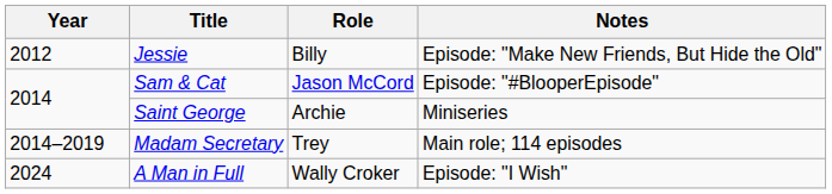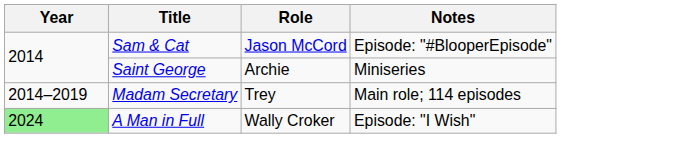 <table class="wikitable">
 <tr>
 <th>Year　　　　</th>
 <th>Title　　　　</th>
 <th>Role　　　　</th>
 <th>Notes　　　　</th>
-</tr>
-<tr>
-<td>2012</td>
-<td><em><a href='#'>Jessie</a></em></td>
-<td>Billy</td>
-<td>Episode: "Make New Friends, But Hide the Old"</td>
 </tr>
 <tr>
 <td rowspan="2">2014</td>
 <td><em><a href='#'>Sam & Cat</a></em></td>
 <td><a href='#'>Jason McCord</a></td>
 <td>Episode: "#BlooperEpisode"</td>
 </tr>
 <tr>
 <td><em><a href='#'>Saint George</a></em></td>
 <td>Archie</td>
 <td>Miniseries</td>
 </tr>
 <tr>
 <td>2014–2019</td>
 <td><em><a href='#'>Madam Secretary</a></em></td>
 <td>Trey</td>
 <td>Main role; 114 episodes</td>
 </tr>
 <tr>
-<td>2024</td>
+<td style="background: lightgreen;">2024</td>
 <td><a href='#'><em>A Man in Full</em></a></td>
 <td>Wally Croker</td>
 <td>Episode: "I Wish"</td>
 </tr>
 </table>
